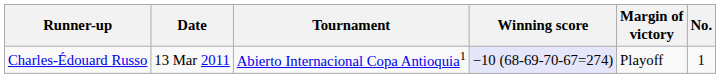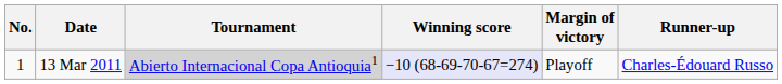 <table class="wikitable" style="font-size:95%;">
 <tr>
-<th>Runner-up</th>
+<th>No.</th>
 <th>Date</th>
 <th>Tournament</th>
 <th>Winning score</th>
 <th>Margin of<br>victory</th>
-<th>No.</th>
+<th>Runner-up</th>
 </tr>
 <tr>
-<td> <a href='#'>Charles-Édouard Russo</a></td>
+<td align=center>1</td>
 <td align=right>13 Mar <a href='#'>2011</a></td>
-<td><a href='#'>Abierto Internacional Copa Antioquia</a><sup>1</sup></td>
+<td style="background: lightgrey;"><a href='#'>Abierto Internacional Copa Antioquia</a><sup>1</sup></td>
 <td style="background: lavender;">−10 (68-69-70-67=274)</td>
 <td>Playoff</td>
-<td align=center>1</td>
+<td> <a href='#'>Charles-Édouard Russo</a></td>
 </tr>
 </table>
